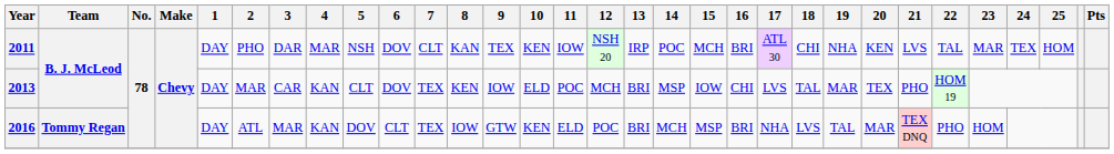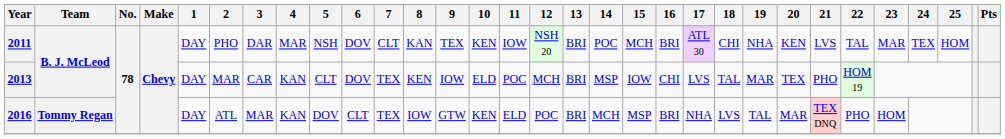 <table class="wikitable" style="text-align:center; font-size:75%">
 <tr>
 <th>Year</th>
 <th>Team</th>
 <th>No.</th>
 <th>Make</th>
 <th>1</th>
 <th>2</th>
 <th>3</th>
 <th>4</th>
 <th>5</th>
 <th>6</th>
 <th>7</th>
 <th>8</th>
 <th>9</th>
 <th>10</th>
 <th>11</th>
 <th>12</th>
 <th>13</th>
 <th>14</th>
 <th>15</th>
 <th>16</th>
 <th>17</th>
 <th>18</th>
 <th>19</th>
 <th>20</th>
 <th>21</th>
 <th>22</th>
 <th>23</th>
 <th>24</th>
 <th>25</th>
 <th></th>
 <th>Pts</th>
 </tr>
 <tr>
 <th><a href='#'>2011</a></th>
 <th rowspan=2><a href='#'>B. J. McLeod</a></th>
 <th rowspan=3>78</th>
 <th rowspan=3><a href='#'>Chevy</a></th>
 <td><a href='#'>DAY</a></td>
 <td><a href='#'>PHO</a></td>
 <td><a href='#'>DAR</a></td>
 <td><a href='#'>MAR</a></td>
 <td><a href='#'>NSH</a></td>
 <td><a href='#'>DOV</a></td>
 <td><a href='#'>CLT</a></td>
 <td><a href='#'>KAN</a></td>
 <td><a href='#'>TEX</a></td>
 <td><a href='#'>KEN</a></td>
 <td><a href='#'>IOW</a></td>
 <td style="background:#DFFFDF;"><a href='#'>NSH</a><br><small>20</small></td>
-<td><a href='#'>IRP</a></td>
+<td><a href='#'>BRI</a></td>
 <td><a href='#'>POC</a></td>
 <td><a href='#'>MCH</a></td>
 <td><a href='#'>BRI</a></td>
 <td style="background:#EFCFFF;"><a href='#'>ATL</a><br><small>30</small></td>
 <td><a href='#'>CHI</a></td>
 <td><a href='#'>NHA</a></td>
 <td><a href='#'>KEN</a></td>
 <td><a href='#'>LVS</a></td>
 <td><a href='#'>TAL</a></td>
 <td><a href='#'>MAR</a></td>
 <td><a href='#'>TEX</a></td>
 <td><a href='#'>HOM</a></td>
 <th></th>
 <th></th>
 </tr>
 <tr>
 <th><a href='#'>2013</a></th>
 <td><a href='#'>DAY</a></td>
 <td><a href='#'>MAR</a></td>
 <td><a href='#'>CAR</a></td>
 <td><a href='#'>KAN</a></td>
 <td><a href='#'>CLT</a></td>
 <td><a href='#'>DOV</a></td>
 <td><a href='#'>TEX</a></td>
 <td><a href='#'>KEN</a></td>
 <td><a href='#'>IOW</a></td>
 <td><a href='#'>ELD</a></td>
 <td><a href='#'>POC</a></td>
 <td><a href='#'>MCH</a></td>
 <td><a href='#'>BRI</a></td>
 <td><a href='#'>MSP</a></td>
 <td><a href='#'>IOW</a></td>
 <td><a href='#'>CHI</a></td>
 <td><a href='#'>LVS</a></td>
 <td><a href='#'>TAL</a></td>
 <td><a href='#'>MAR</a></td>
 <td><a href='#'>TEX</a></td>
 <td><a href='#'>PHO</a></td>
 <td style="background:#DFFFDF;"><a href='#'>HOM</a><br><small>19</small></td>
 <td colspan=3></td>
 <th></th>
 <th></th>
 </tr>
 <tr>
 <th><a href='#'>2016</a></th>
 <th><a href='#'>Tommy Regan</a></th>
 <td><a href='#'>DAY</a></td>
 <td><a href='#'>ATL</a></td>
 <td><a href='#'>MAR</a></td>
 <td><a href='#'>KAN</a></td>
 <td><a href='#'>DOV</a></td>
 <td><a href='#'>CLT</a></td>
 <td><a href='#'>TEX</a></td>
 <td><a href='#'>IOW</a></td>
 <td><a href='#'>GTW</a></td>
 <td><a href='#'>KEN</a></td>
 <td><a href='#'>ELD</a></td>
 <td><a href='#'>POC</a></td>
 <td><a href='#'>BRI</a></td>
 <td><a href='#'>MCH</a></td>
 <td><a href='#'>MSP</a></td>
 <td><a href='#'>BRI</a></td>
 <td><a href='#'>NHA</a></td>
 <td><a href='#'>LVS</a></td>
 <td><a href='#'>TAL</a></td>
 <td><a href='#'>MAR</a></td>
 <td style="background:#FFCFCF;"><a href='#'>TEX</a><br><small>DNQ</small></td>
 <td><a href='#'>PHO</a></td>
 <td><a href='#'>HOM</a></td>
 <td colspan=2></td>
 <th></th>
 <th></th>
 </tr>
 <tr>
 </tr>
 </table>
